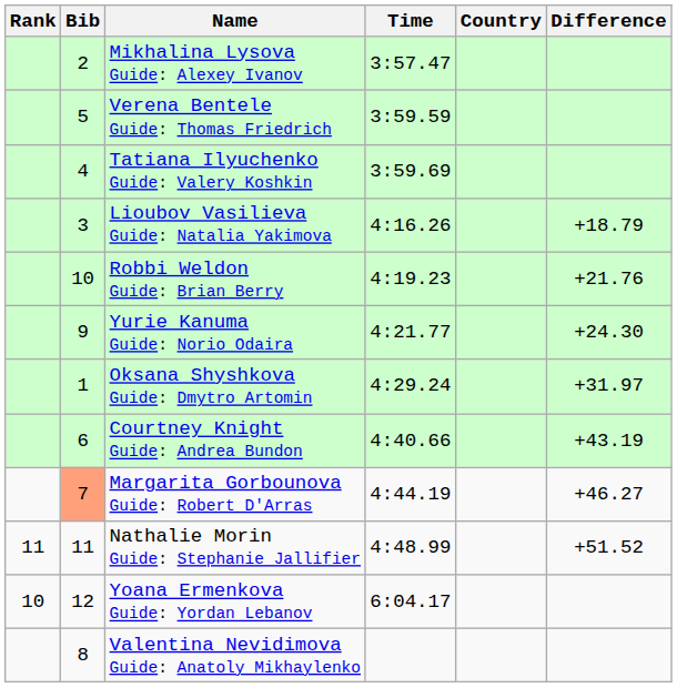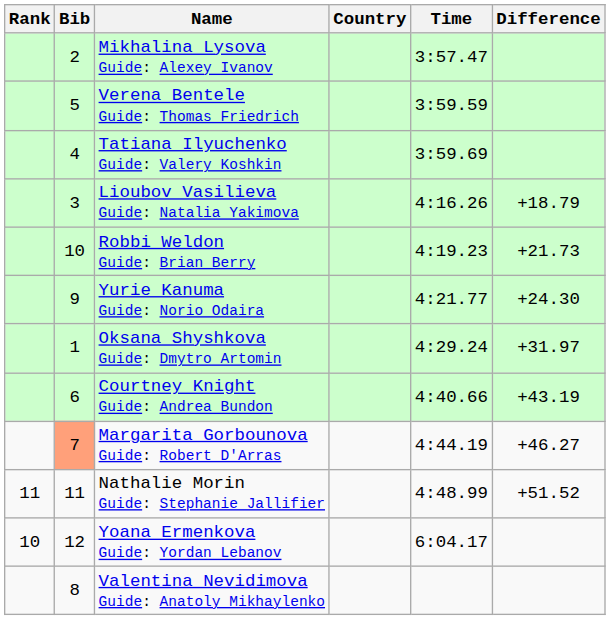 <table class="wikitable sortable" style="text-align:center">
 <tr>
 <th>Rank</th>
 <th>Bib</th>
 <th>Name</th>
+<th>Country</th>
 <th>Time</th>
-<th>Country</th>
 <th>Difference</th>
 </tr>
 <tr bgcolor="#ccffcc">
 <td></td>
 <td>2</td>
 <td align=left><a href='#'>Mikhalina Lysova</a><br><small><a href='#'>Guide</a>: <a href='#'>Alexey Ivanov</a></small></td>
+<td align=left></td>
 <td>3:57.47</td>
-<td align=left></td>
 <td></td>
 </tr>
 <tr bgcolor="#ccffcc">
 <td></td>
 <td>5</td>
 <td align=left><a href='#'>Verena Bentele</a><br><small><a href='#'>Guide</a>: <a href='#'>Thomas Friedrich</a></small></td>
+<td align=left></td>
 <td>3:59.59</td>
-<td align=left></td>
 <td></td>
 </tr>
 <tr bgcolor="#ccffcc">
 <td></td>
 <td>4</td>
 <td align=left><a href='#'>Tatiana Ilyuchenko</a><br><small><a href='#'>Guide</a>: <a href='#'>Valery Koshkin</a></small></td>
+<td align=left></td>
 <td>3:59.69</td>
-<td align=left></td>
 <td></td>
 </tr>
 <tr bgcolor="#ccffcc">
 <td></td>
 <td>3</td>
 <td align=left><a href='#'>Lioubov Vasilieva</a><br><small><a href='#'>Guide</a>: <a href='#'>Natalia Yakimova</a></small></td>
+<td align=left></td>
 <td>4:16.26</td>
-<td align=left></td>
 <td>+18.79</td>
 </tr>
 <tr bgcolor="#ccffcc">
 <td></td>
 <td>10</td>
 <td align=left><a href='#'>Robbi Weldon</a><br><small><a href='#'>Guide</a>: <a href='#'>Brian Berry</a></small></td>
+<td align=left></td>
 <td>4:19.23</td>
-<td align=left></td>
-<td>+21.76</td>
+<td>+21.73</td>
 </tr>
 <tr bgcolor="#ccffcc">
 <td></td>
 <td>9</td>
 <td align=left><a href='#'>Yurie Kanuma</a><br><small><a href='#'>Guide</a>: <a href='#'>Norio Odaira</a></small></td>
+<td align=left></td>
 <td>4:21.77</td>
-<td align=left></td>
 <td>+24.30</td>
 </tr>
 <tr bgcolor="#ccffcc">
 <td></td>
 <td>1</td>
 <td align=left><a href='#'>Oksana Shyshkova</a><br><small><a href='#'>Guide</a>: <a href='#'>Dmytro Artomin</a></small></td>
+<td align=left></td>
 <td>4:29.24</td>
-<td align=left></td>
 <td>+31.97</td>
 </tr>
 <tr bgcolor="#ccffcc">
 <td></td>
 <td>6</td>
 <td align=left><a href='#'>Courtney Knight</a><br><small><a href='#'>Guide</a>: <a href='#'>Andrea Bundon</a></small></td>
+<td align=left></td>
 <td>4:40.66</td>
-<td align=left></td>
 <td>+43.19</td>
 </tr>
 <tr>
 <td></td>
 <td style="background: lightsalmon;">7</td>
 <td align=left><a href='#'>Margarita Gorbounova</a><br><small><a href='#'>Guide</a>: <a href='#'>Robert D'Arras</a></small></td>
+<td align=left></td>
 <td>4:44.19</td>
-<td align=left></td>
 <td>+46.27</td>
 </tr>
 <tr>
 <td>11</td>
 <td>11</td>
 <td align=left>Nathalie Morin<br><small><a href='#'>Guide</a>: <a href='#'>Stephanie Jallifier</a></small></td>
+<td align=left></td>
 <td>4:48.99</td>
-<td align=left></td>
 <td>+51.52</td>
 </tr>
 <tr>
 <td>10</td>
 <td>12</td>
 <td align=left><a href='#'>Yoana Ermenkova</a><br><small><a href='#'>Guide</a>: <a href='#'>Yordan Lebanov</a></small></td>
+<td align=left></td>
 <td>6:04.17</td>
-<td align=left></td>
 <td></td>
 </tr>
 <tr>
 <td></td>
 <td>8</td>
 <td align=left><a href='#'>Valentina Nevidimova</a><br><small><a href='#'>Guide</a>: <a href='#'>Anatoly Mikhaylenko</a></small></td>
+<td align=left></td>
 <td></td>
-<td align=left></td>
 <td></td>
 </tr>
 </table>
